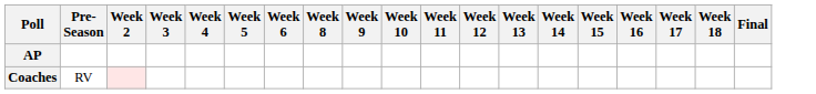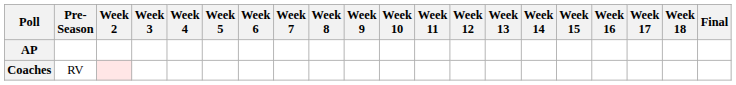 <table class="wikitable" style="white-space:nowrap;font-size:90%">
 <tr>
 <th>Poll</th>
 <th>Pre-<br>Season</th>
 <th>Week<br>2</th>
 <th>Week<br>3</th>
 <th>Week<br>4</th>
 <th>Week<br>5</th>
 <th>Week<br>6</th>
+<th>Week<br>7</th>
 <th>Week<br>8</th>
 <th>Week<br>9</th>
 <th>Week<br>10</th>
 <th>Week<br>11</th>
 <th>Week<br>12</th>
 <th>Week<br>13</th>
 <th>Week<br>14</th>
 <th>Week<br>15</th>
 <th>Week<br>16</th>
 <th>Week<br>17</th>
 <th>Week<br>18</th>
 <th>Final</th>
 </tr>
 <tr style="text-align:center;">
 <th>AP</th>
+<td style="background:#FFF;"></td>
 <td style="background:#FFF;"></td>
 <td style="background:#FFF;"></td>
 <td style="background:#FFF;"></td>
 <td style="background:#FFF;"></td>
 <td style="background:#FFF;"></td>
 <td style="background:#FFF;"></td>
 <td style="background:#FFF;"></td>
 <td style="background:#FFF;"></td>
 <td style="background:#FFF;"></td>
 <td style="background:#FFF;"></td>
 <td style="background:#FFF;"></td>
 <td style="background:#FFF;"></td>
 <td style="background:#FFF;"></td>
 <td style="background:#FFF;"></td>
 <td style="background:#FFF;"></td>
 <td style="background:#FFF;"></td>
 <td style="background:#FFF;"></td>
 <td style="background:#FFF;"></td>
 </tr>
 <tr style="text-align:center;">
 <th>Coaches</th>
 <td style="background:#FFF;">RV</td>
 <td style="background:#FFE6E6;"></td>
 <td style="background:#FFF;"></td>
 <td style="background:#FFF;"></td>
 <td style="background:#FFF;"></td>
 <td style="background:#FFF;"></td>
 <td style="background:#FFF;"></td>
 <td style="background:#FFF;"></td>
 <td style="background:#FFF;"></td>
 <td style="background:#FFF;"></td>
 <td style="background:#FFF;"></td>
 <td style="background:#FFF;"></td>
 <td style="background:#FFF;"></td>
 <td style="background:#FFF;"></td>
 <td style="background:#FFF;"></td>
 <td style="background:#FFF;"></td>
 <td style="background:#FFF;"></td>
 <td style="background:#FFF;"></td>
+<td style="background:#FFF;"></td>
 </tr>
 </table>
